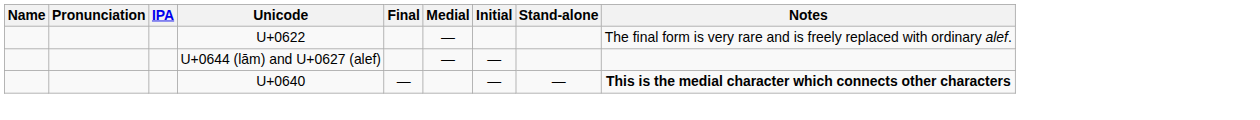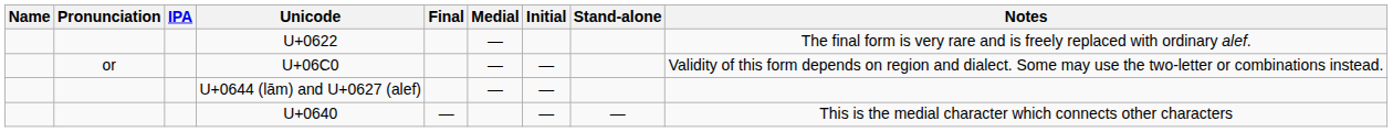 <table class="wikitable" style="text-align: center;">
 <tr>
 <th>Name</th>
 <th>Pronunciation</th>
 <th><a href='#'>IPA</a></th>
 <th>Unicode</th>
 <th>Final</th>
 <th>Medial</th>
 <th>Initial</th>
 <th>Stand-alone</th>
 <th>Notes</th>
 </tr>
 <tr>
 <td></td>
 <td></td>
 <td></td>
 <td>U+0622</td>
 <td style="font-size: larger"></td>
 <td>—</td>
 <td style="font-size: larger"></td>
 <td style="font-size: larger"></td>
 <td>The final form is very rare and is freely replaced with ordinary <em>alef</em>.</td>
 </tr>
 <tr>
 <td></td>
+<td> or </td>
+<td></td>
+<td>U+06C0</td>
+<td style="font-size: larger"></td>
+<td>—</td>
+<td>—</td>
+<td style="font-size: larger"></td>
+<td>Validity of this form depends on region and dialect. Some may use the two-letter  or  combinations instead.</td>
+</tr>
+<tr>
+<td></td>
 <td></td>
 <td></td>
 <td>U+0644 (lām) and U+0627 (alef)</td>
 <td style="font-size: larger"></td>
 <td>—</td>
 <td>—</td>
 <td style="font-size: larger"></td>
 <td></td>
 </tr>
 <tr>
 <td></td>
 <td></td>
 <td></td>
 <td>U+0640</td>
 <td>—</td>
 <td style="font-size: larger"></td>
 <td>—</td>
 <td>—</td>
-<td><strong>This is the medial character which connects other characters</strong></td>
+<td>This is the medial character which connects other characters</td>
 </tr>
 </table>
